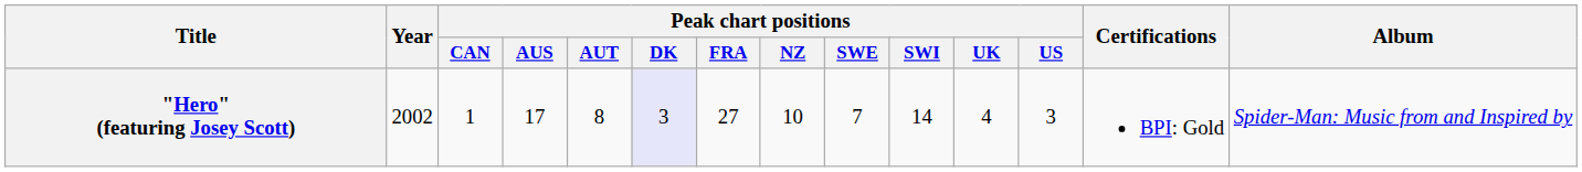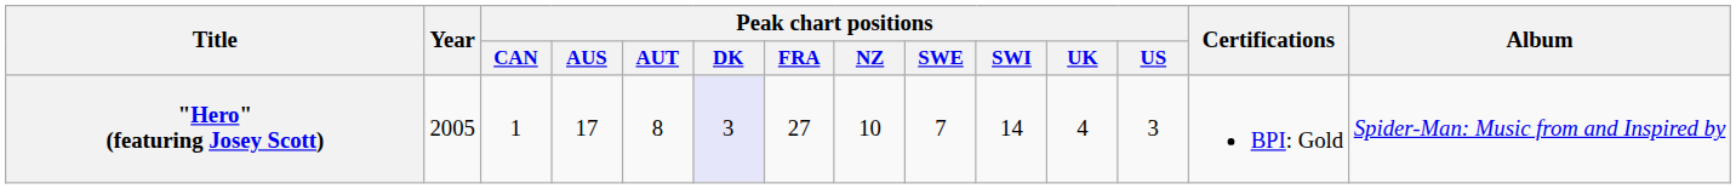 <table class="wikitable plainrowheaders" style="text-align:center;">
 <tr>
 <th scope="col" rowspan="2" style="width:18em;">Title</th>
 <th scope="col" rowspan="2">Year</th>
 <th scope="col" colspan="10">Peak chart positions</th>
 <th scope="col" rowspan="2">Certifications</th>
 <th scope="col" rowspan="2">Album</th>
 </tr>
 <tr>
 <th scope="col" style="width:3em;font-size:90%;"><a href='#'>CAN</a><br></th>
 <th scope="col" style="width:3em;font-size:90%;"><a href='#'>AUS</a><br></th>
 <th scope="col" style="width:3em;font-size:90%;"><a href='#'>AUT</a><br></th>
 <th scope="col" style="width:3em;font-size:90%;"><a href='#'>DK</a><br></th>
 <th scope="col" style="width:3em;font-size:90%;"><a href='#'>FRA</a><br></th>
 <th scope="col" style="width:3em;font-size:90%;"><a href='#'>NZ</a><br></th>
 <th scope="col" style="width:3em;font-size:90%;"><a href='#'>SWE</a><br></th>
 <th scope="col" style="width:3em;font-size:90%;"><a href='#'>SWI</a><br></th>
 <th scope="col" style="width:3em;font-size:90%;"><a href='#'>UK</a><br></th>
 <th scope="col" style="width:3em;font-size:90%;"><a href='#'>US</a><br></th>
 </tr>
 <tr>
 <th scope="row">"<a href='#'>Hero</a>"<br><span>(featuring <a href='#'>Josey Scott</a>)</span></th>
-<td>2002</td>
+<td>2005</td>
 <td>1</td>
 <td>17</td>
 <td>8</td>
 <td style="background: lavender;">3</td>
 <td>27</td>
 <td>10</td>
 <td>7</td>
 <td>14</td>
 <td>4</td>
 <td>3</td>
 <td><br><ul><li><a href='#'>BPI</a>: Gold</li></ul></td>
 <td><em><a href='#'>Spider-Man: Music from and Inspired by</a></em></td>
 </tr>
 </table>
